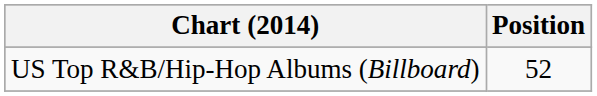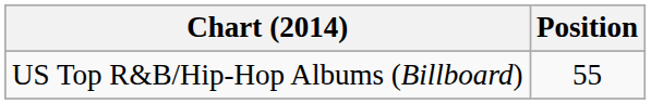 <table class="wikitable plainrowheaders">
 <tr>
 <th>Chart (2014)</th>
 <th>Position</th>
 </tr>
 <tr>
 <td>US Top R&B/Hip-Hop Albums (<em>Billboard</em>)</td>
-<td style="text-align:center">52</td>
+<td style="text-align:center">55</td>
 </tr>
 </table>
